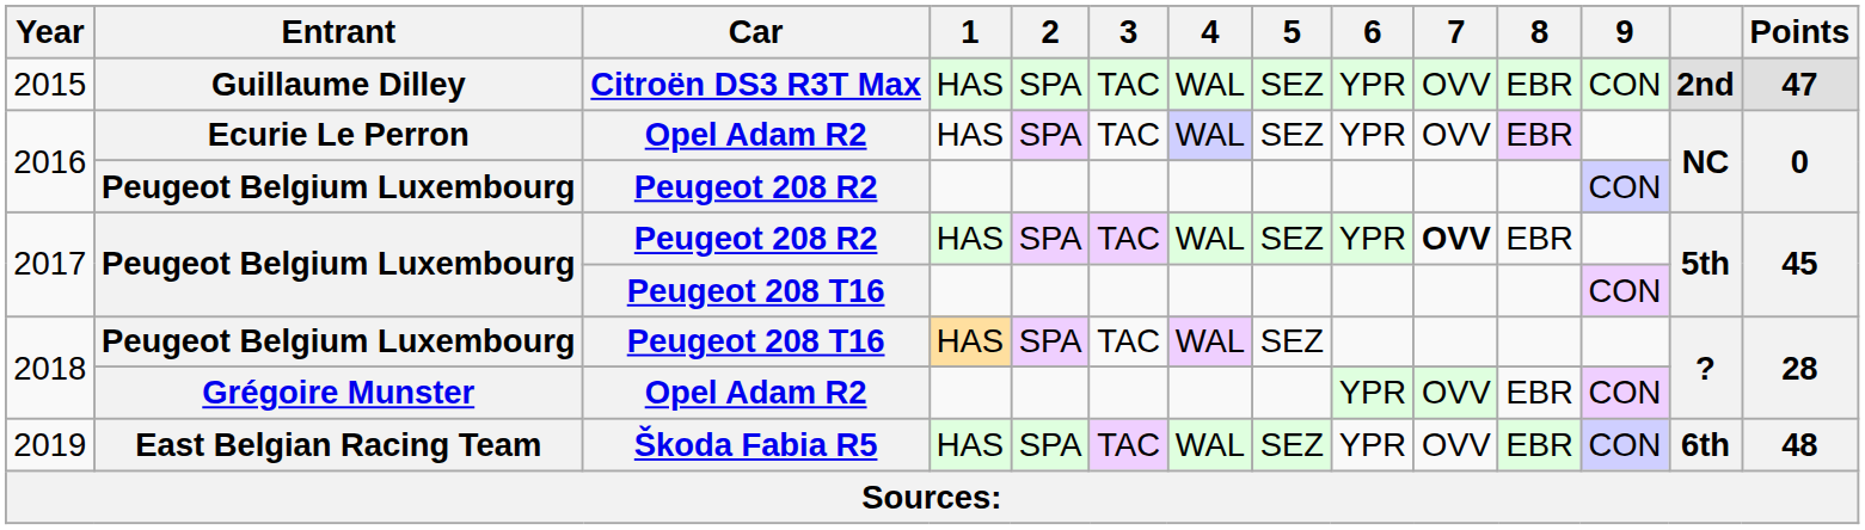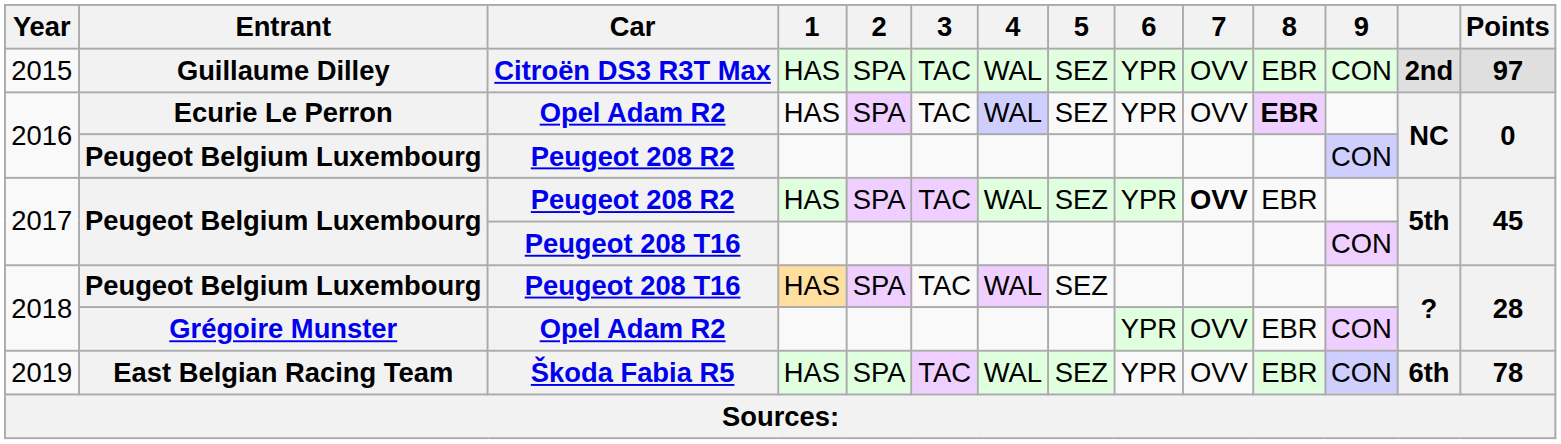 <table class="wikitable" style="text-align:center; font-size:90%">
 <tr>
 <th>Year</th>
 <th>Entrant</th>
 <th>Car</th>
 <th>1</th>
 <th>2</th>
 <th>3</th>
 <th>4</th>
 <th>5</th>
 <th>6</th>
 <th>7</th>
 <th>8</th>
 <th>9</th>
 <th></th>
 <th>Points</th>
 </tr>
 <tr>
 <td>2015</td>
 <th>Guillaume Dilley</th>
 <th><a href='#'>Citroën DS3 R3T Max</a></th>
 <td style="background:#DFFFDF">HAS<br></td>
 <td style="background:#DFFFDF">SPA<br></td>
 <td style="background:#DFFFDF">TAC<br></td>
 <td style="background:#DFFFDF">WAL<br></td>
 <td style="background:#DFFFDF">SEZ<br></td>
 <td style="background:#DFFFDF">YPR<br></td>
 <td style="background:#DFFFDF">OVV<br></td>
 <td style="background:#DFFFDF">EBR<br></td>
 <td style="background:#DFFFDF">CON<br></td>
 <th style="background:#DFDFDF">2nd</th>
-<th style="background:#DFDFDF">47</th>
+<th style="background:#DFDFDF">97</th>
 </tr>
 <tr>
 <td rowspan="2">2016</td>
 <th>Ecurie Le Perron</th>
 <th><a href='#'>Opel Adam R2</a></th>
 <td style="background:#">HAS</td>
 <td style="background:#EFCFFF">SPA<br></td>
 <td style="background:#">TAC</td>
 <td style="background:#CFCFFF">WAL<br></td>
 <td style="background:#">SEZ</td>
 <td style="background:#">YPR</td>
 <td style="background:#">OVV</td>
-<td style="background:#EFCFFF">EBR<br></td>
+<td style="background:#EFCFFF"><strong>EBR<br></strong></td>
 <td></td>
 <th rowspan="2">NC</th>
 <th rowspan="2">0</th>
 </tr>
 <tr>
 <th>Peugeot Belgium Luxembourg</th>
 <th><a href='#'>Peugeot 208 R2</a></th>
 <td></td>
 <td></td>
 <td></td>
 <td></td>
 <td></td>
 <td></td>
 <td></td>
 <td></td>
 <td style="background:#CFCFFF">CON<br></td>
 </tr>
 <tr>
 <td rowspan="2">2017</td>
 <th rowspan="2">Peugeot Belgium Luxembourg</th>
 <th><a href='#'>Peugeot 208 R2</a></th>
 <td style="background:#DFFFDF">HAS<br></td>
 <td style="background:#EFCFFF">SPA<br></td>
 <td style="background:#EFCFFF">TAC<br></td>
 <td style="background:#DFFFDF">WAL<br></td>
 <td style="background:#DFFFDF">SEZ<br></td>
 <td style="background:#DFFFDF">YPR<br></td>
 <td style="background:#"><strong>OVV</strong></td>
 <td style="background:#">EBR</td>
 <td></td>
 <th rowspan="2">5th</th>
 <th rowspan="2">45</th>
 </tr>
 <tr>
 <th><a href='#'>Peugeot 208 T16</a></th>
 <td></td>
 <td></td>
 <td></td>
 <td></td>
 <td></td>
 <td></td>
 <td></td>
 <td></td>
 <td style="background:#EFCFFF">CON<br></td>
 </tr>
 <tr>
 <td rowspan="2">2018</td>
 <th>Peugeot Belgium Luxembourg</th>
 <th><a href='#'>Peugeot 208 T16</a></th>
 <td style="background:#FFDF9F">HAS<br></td>
 <td style="background:#EFCFFF">SPA<br></td>
 <td style="background:#">TAC</td>
 <td style="background:#EFCFFF">WAL<br></td>
 <td style="background:#">SEZ</td>
 <td></td>
 <td></td>
 <td></td>
 <td></td>
 <th rowspan="2">?</th>
 <th rowspan="2">28</th>
 </tr>
 <tr>
 <th><a href='#'>Grégoire Munster</a></th>
 <th><a href='#'>Opel Adam R2</a></th>
 <td></td>
 <td></td>
 <td></td>
 <td></td>
 <td></td>
 <td style="background:#DFFFDF">YPR<br></td>
 <td style="background:#DFFFDF">OVV<br></td>
 <td style="background:#">EBR</td>
 <td style="background:#EFCFFF">CON<br></td>
 </tr>
 <tr>
 <td>2019</td>
 <th>East Belgian Racing Team</th>
 <th><a href='#'>Škoda Fabia R5</a></th>
 <td style="background:#DFFFDF">HAS<br></td>
 <td style="background:#DFFFDF">SPA<br></td>
 <td style="background:#EFCFFF">TAC<br></td>
 <td style="background:#DFFFDF">WAL<br></td>
 <td style="background:#DFFFDF">SEZ<br></td>
 <td>YPR</td>
 <td>OVV</td>
 <td style="background:#DFFFDF">EBR<br></td>
 <td style="background:#CFCFFF">CON<br></td>
 <th>6th</th>
-<th>48</th>
+<th>78</th>
 </tr>
 <tr>
 <th colspan="14">Sources:</th>
 </tr>
 </table>
